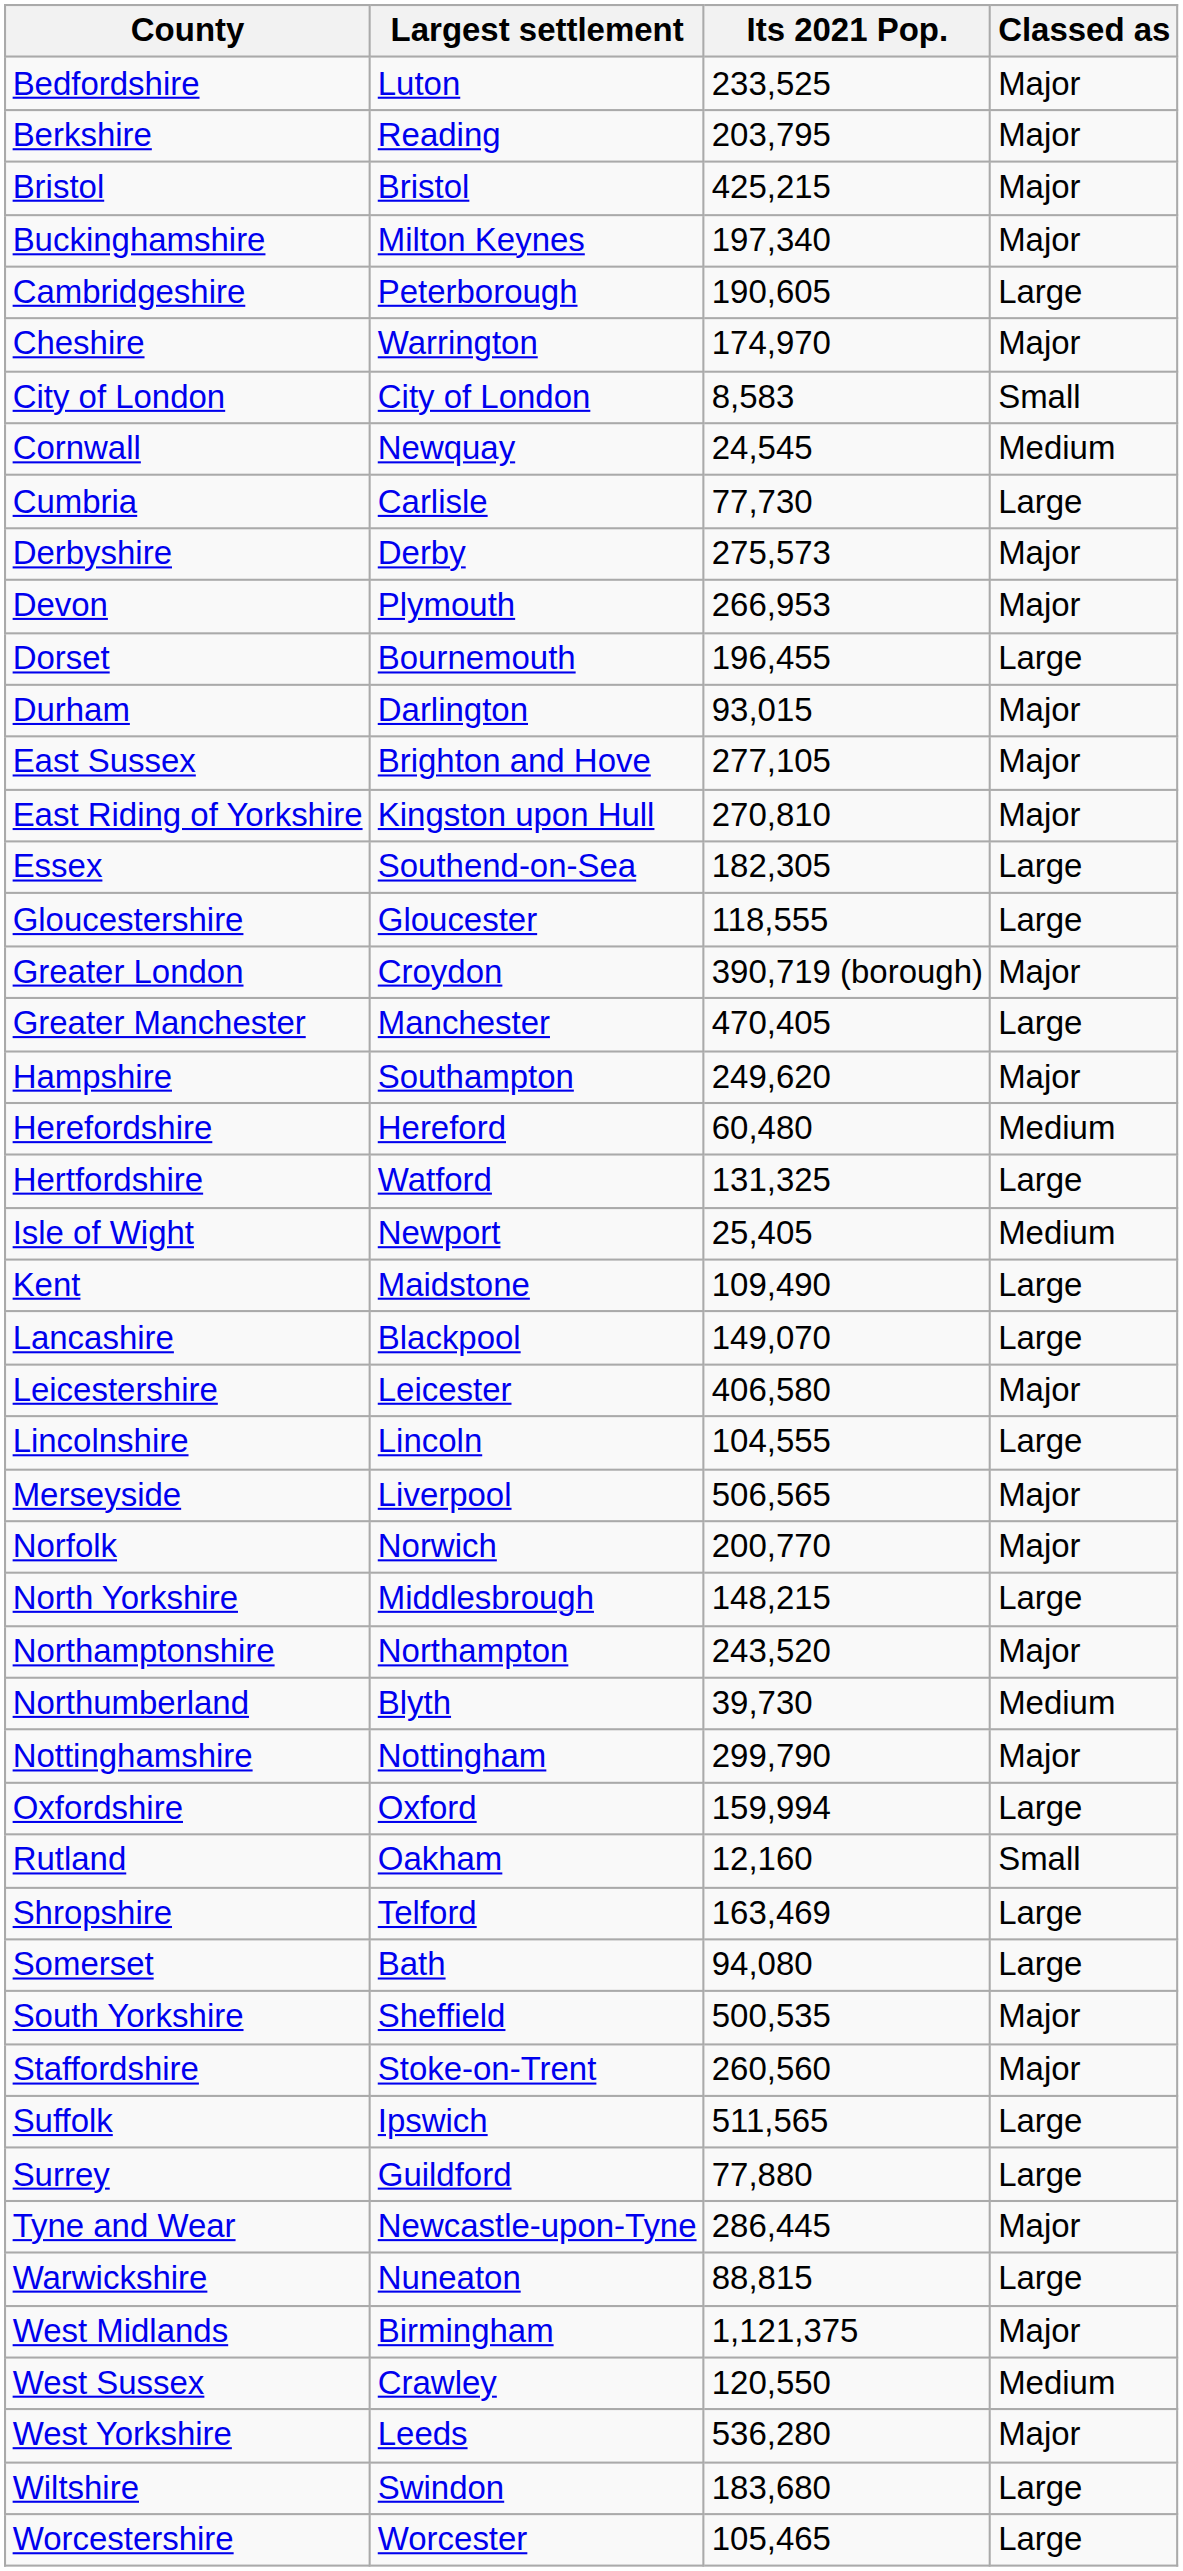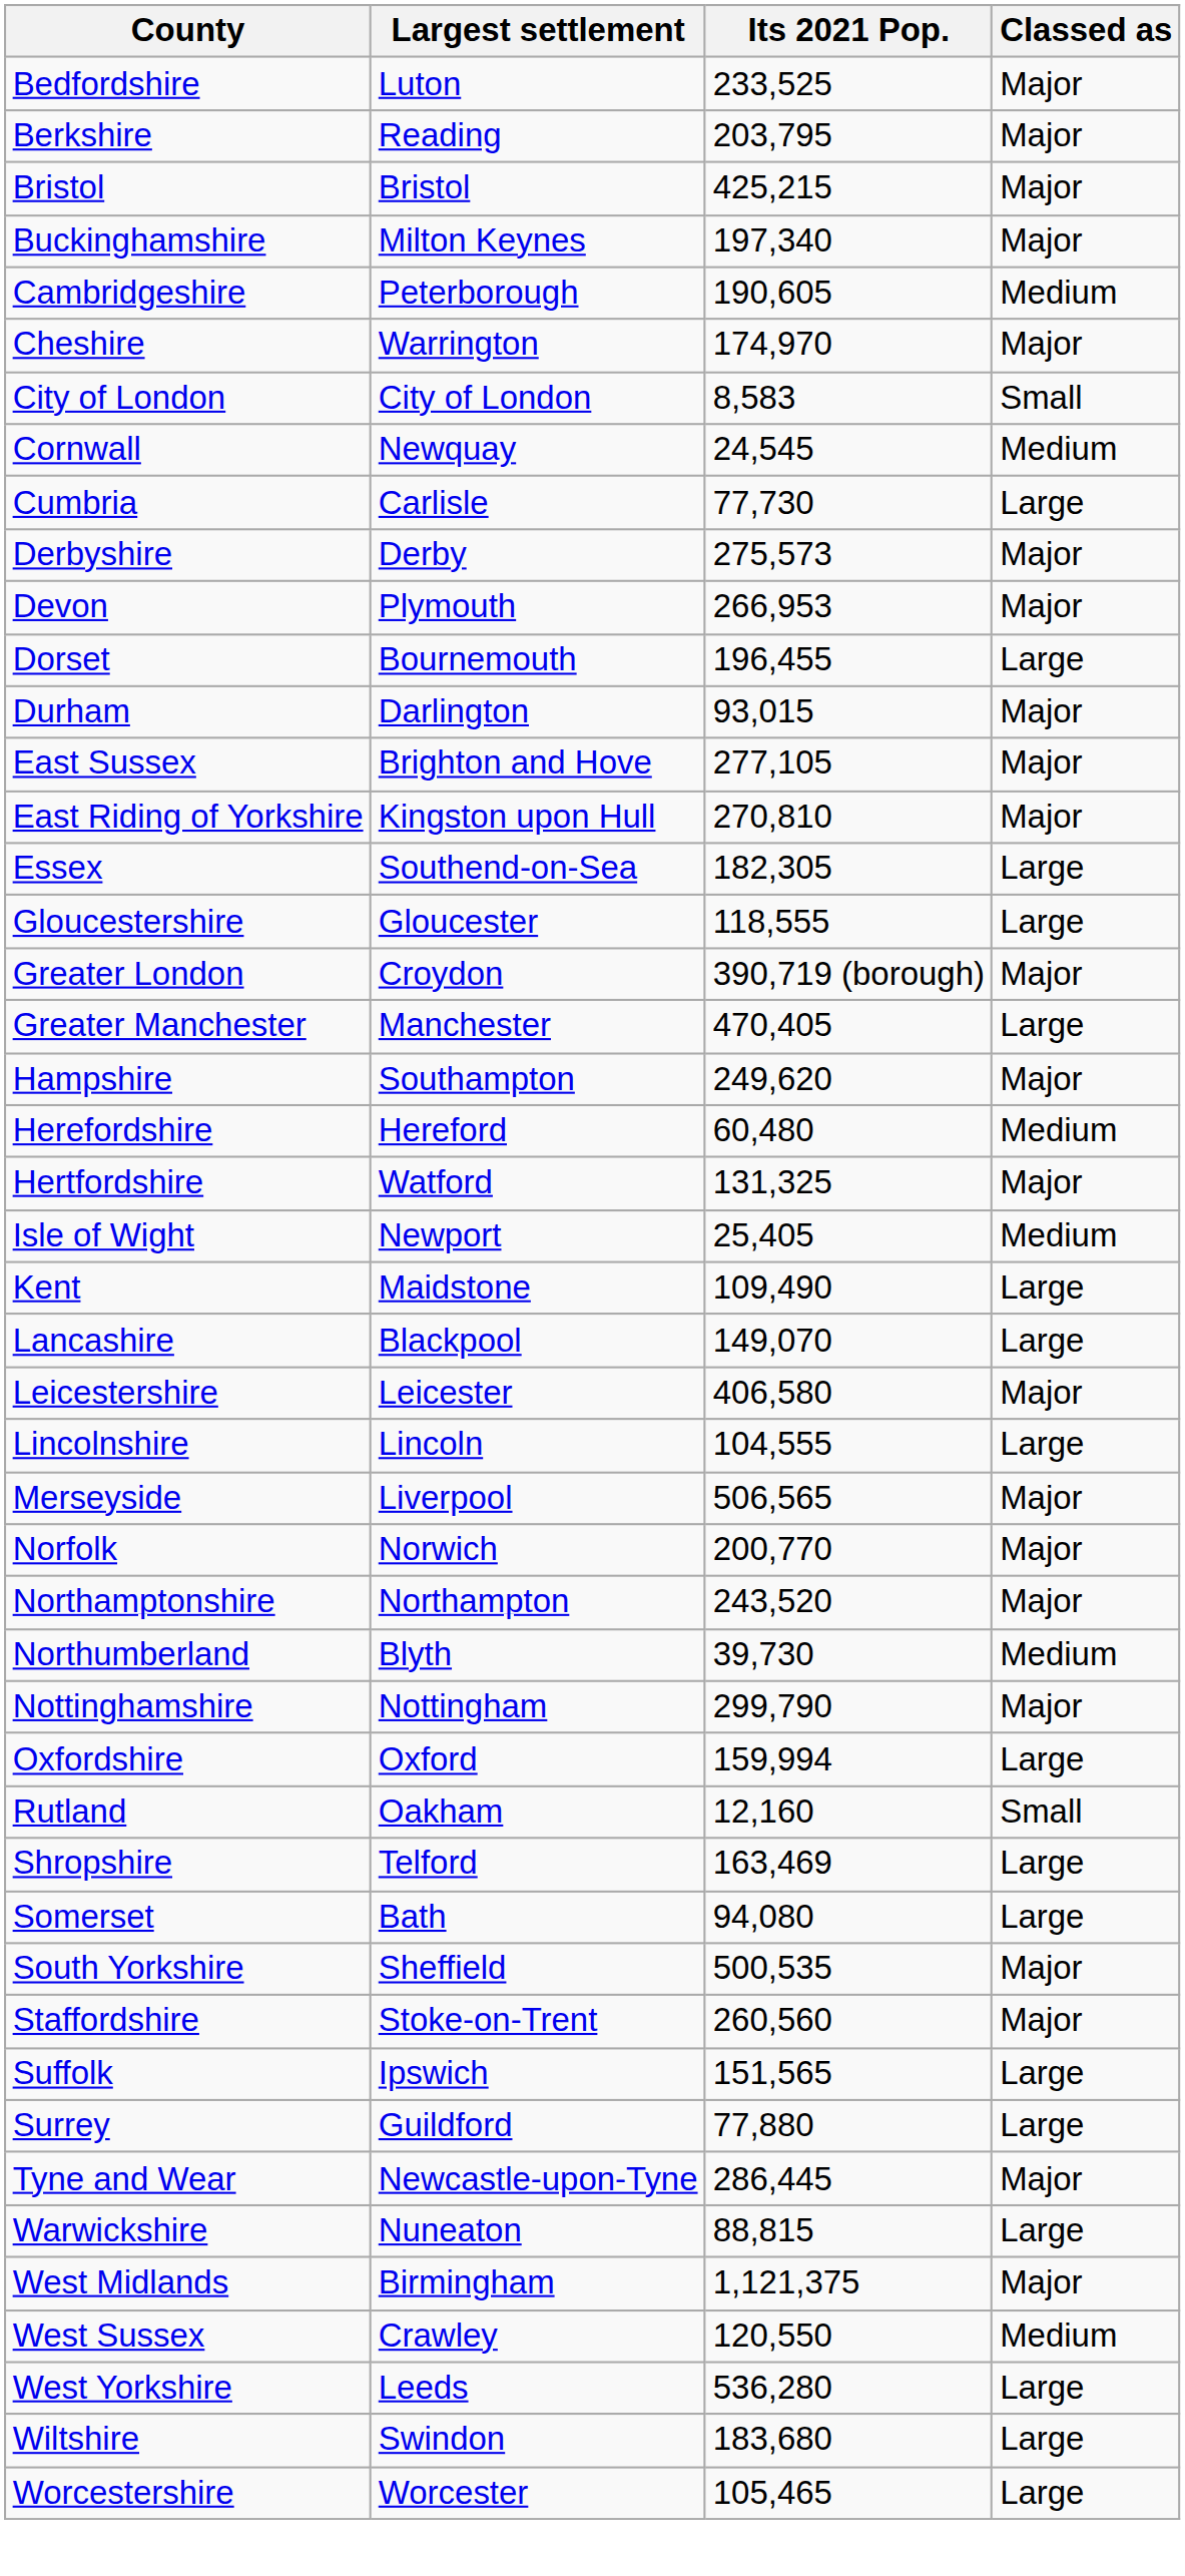 <table class="wikitable sortable" sortable>
 <tr>
 <th>County</th>
 <th>Largest settlement</th>
 <th>Its 2021 Pop.</th>
 <th>Classed as</th>
 </tr>
 <tr>
 <td><a href='#'>Bedfordshire</a></td>
 <td><a href='#'>Luton</a></td>
 <td>233,525</td>
 <td>Major</td>
 </tr>
 <tr>
 <td><a href='#'>Berkshire</a></td>
 <td><a href='#'>Reading</a></td>
 <td>203,795</td>
 <td>Major</td>
 </tr>
 <tr>
 <td><a href='#'>Bristol</a></td>
 <td><a href='#'>Bristol</a></td>
 <td>425,215</td>
 <td>Major</td>
 </tr>
 <tr>
 <td><a href='#'>Buckinghamshire</a></td>
 <td><a href='#'>Milton Keynes</a></td>
 <td>197,340</td>
 <td>Major</td>
 </tr>
 <tr>
 <td><a href='#'>Cambridgeshire</a></td>
 <td><a href='#'>Peterborough</a></td>
 <td>190,605</td>
-<td>Large</td>
+<td>Medium</td>
 </tr>
 <tr>
 <td><a href='#'>Cheshire</a></td>
 <td><a href='#'>Warrington</a></td>
 <td>174,970</td>
 <td>Major</td>
 </tr>
 <tr>
 <td><a href='#'>City of London</a></td>
 <td><a href='#'>City of London</a></td>
 <td>8,583</td>
 <td>Small</td>
 </tr>
 <tr>
 <td><a href='#'>Cornwall</a></td>
 <td><a href='#'>Newquay</a></td>
 <td>24,545</td>
 <td>Medium</td>
 </tr>
 <tr>
 <td><a href='#'>Cumbria</a></td>
 <td><a href='#'>Carlisle</a></td>
 <td>77,730</td>
 <td>Large</td>
 </tr>
 <tr>
 <td><a href='#'>Derbyshire</a></td>
 <td><a href='#'>Derby</a></td>
 <td>275,573</td>
 <td>Major</td>
 </tr>
 <tr>
 <td><a href='#'>Devon</a></td>
 <td><a href='#'>Plymouth</a></td>
 <td>266,953</td>
 <td>Major</td>
 </tr>
 <tr>
 <td><a href='#'>Dorset</a></td>
 <td><a href='#'>Bournemouth</a></td>
 <td>196,455</td>
 <td>Large</td>
 </tr>
 <tr>
 <td><a href='#'>Durham</a></td>
 <td><a href='#'>Darlington</a></td>
 <td>93,015</td>
 <td>Major</td>
 </tr>
 <tr>
 <td><a href='#'>East Sussex</a></td>
 <td><a href='#'>Brighton and Hove</a></td>
 <td>277,105</td>
 <td>Major</td>
 </tr>
 <tr>
 <td><a href='#'>East Riding of Yorkshire</a></td>
 <td><a href='#'>Kingston upon Hull</a></td>
 <td>270,810</td>
 <td>Major</td>
 </tr>
 <tr>
 <td><a href='#'>Essex</a></td>
 <td><a href='#'>Southend-on-Sea</a></td>
 <td>182,305</td>
 <td>Large</td>
 </tr>
 <tr>
 <td><a href='#'>Gloucestershire</a></td>
 <td><a href='#'>Gloucester</a></td>
 <td>118,555</td>
 <td>Large</td>
 </tr>
 <tr>
 <td><a href='#'>Greater London</a></td>
 <td><a href='#'>Croydon</a></td>
 <td>390,719 (borough)</td>
 <td>Major</td>
 </tr>
 <tr>
 <td><a href='#'>Greater Manchester</a></td>
 <td><a href='#'>Manchester</a></td>
 <td>470,405</td>
 <td>Large</td>
 </tr>
 <tr>
 <td><a href='#'>Hampshire</a></td>
 <td><a href='#'>Southampton</a></td>
 <td>249,620</td>
 <td>Major</td>
 </tr>
 <tr>
 <td><a href='#'>Herefordshire</a></td>
 <td><a href='#'>Hereford</a></td>
 <td>60,480</td>
 <td>Medium</td>
 </tr>
 <tr>
 <td><a href='#'>Hertfordshire</a></td>
 <td><a href='#'>Watford</a></td>
 <td>131,325</td>
-<td>Large</td>
+<td>Major</td>
 </tr>
 <tr>
 <td><a href='#'>Isle of Wight</a></td>
 <td><a href='#'>Newport</a></td>
 <td>25,405</td>
 <td>Medium</td>
 </tr>
 <tr>
 <td><a href='#'>Kent</a></td>
 <td><a href='#'>Maidstone</a></td>
 <td>109,490</td>
 <td>Large</td>
 </tr>
 <tr>
 <td><a href='#'>Lancashire</a></td>
 <td><a href='#'>Blackpool</a></td>
 <td>149,070</td>
 <td>Large</td>
 </tr>
 <tr>
 <td><a href='#'>Leicestershire</a></td>
 <td><a href='#'>Leicester</a></td>
 <td>406,580</td>
 <td>Major</td>
 </tr>
 <tr>
 <td><a href='#'>Lincolnshire</a></td>
 <td><a href='#'>Lincoln</a></td>
 <td>104,555</td>
 <td>Large</td>
 </tr>
 <tr>
 <td><a href='#'>Merseyside</a></td>
 <td><a href='#'>Liverpool</a></td>
 <td>506,565</td>
 <td>Major</td>
 </tr>
 <tr>
 <td><a href='#'>Norfolk</a></td>
 <td><a href='#'>Norwich</a></td>
 <td>200,770</td>
 <td>Major</td>
-</tr>
-<tr>
-<td><a href='#'>North Yorkshire</a></td>
-<td><a href='#'>Middlesbrough</a></td>
-<td>148,215</td>
-<td>Large</td>
 </tr>
 <tr>
 <td><a href='#'>Northamptonshire</a></td>
 <td><a href='#'>Northampton</a></td>
 <td>243,520</td>
 <td>Major</td>
 </tr>
 <tr>
 <td><a href='#'>Northumberland</a></td>
 <td><a href='#'>Blyth</a></td>
 <td>39,730</td>
 <td>Medium</td>
 </tr>
 <tr>
 <td><a href='#'>Nottinghamshire</a></td>
 <td><a href='#'>Nottingham</a></td>
 <td>299,790</td>
 <td>Major</td>
 </tr>
 <tr>
 <td><a href='#'>Oxfordshire</a></td>
 <td><a href='#'>Oxford</a></td>
 <td>159,994</td>
 <td>Large</td>
 </tr>
 <tr>
 <td><a href='#'>Rutland</a></td>
 <td><a href='#'>Oakham</a></td>
 <td>12,160</td>
 <td>Small</td>
 </tr>
 <tr>
 <td><a href='#'>Shropshire</a></td>
 <td><a href='#'>Telford</a></td>
 <td>163,469</td>
 <td>Large</td>
 </tr>
 <tr>
 <td><a href='#'>Somerset</a></td>
 <td><a href='#'>Bath</a></td>
 <td>94,080</td>
 <td>Large</td>
 </tr>
 <tr>
 <td><a href='#'>South Yorkshire</a></td>
 <td><a href='#'>Sheffield</a></td>
 <td>500,535</td>
 <td>Major</td>
 </tr>
 <tr>
 <td><a href='#'>Staffordshire</a></td>
 <td><a href='#'>Stoke-on-Trent</a></td>
 <td>260,560</td>
 <td>Major</td>
 </tr>
 <tr>
 <td><a href='#'>Suffolk</a></td>
 <td><a href='#'>Ipswich</a></td>
-<td>511,565</td>
+<td>151,565</td>
 <td>Large</td>
 </tr>
 <tr>
 <td><a href='#'>Surrey</a></td>
 <td><a href='#'>Guildford</a></td>
 <td>77,880</td>
 <td>Large</td>
 </tr>
 <tr>
 <td><a href='#'>Tyne and Wear</a></td>
 <td><a href='#'>Newcastle-upon-Tyne</a></td>
 <td>286,445</td>
 <td>Major</td>
 </tr>
 <tr>
 <td><a href='#'>Warwickshire</a></td>
 <td><a href='#'>Nuneaton</a></td>
 <td>88,815</td>
 <td>Large</td>
 </tr>
 <tr>
 <td><a href='#'>West Midlands</a></td>
 <td><a href='#'>Birmingham</a></td>
 <td>1,121,375</td>
 <td>Major</td>
 </tr>
 <tr>
 <td><a href='#'>West Sussex</a></td>
 <td><a href='#'>Crawley</a></td>
 <td>120,550</td>
 <td>Medium</td>
 </tr>
 <tr>
 <td><a href='#'>West Yorkshire</a></td>
 <td><a href='#'>Leeds</a></td>
 <td>536,280</td>
-<td>Major</td>
+<td>Large</td>
 </tr>
 <tr>
 <td><a href='#'>Wiltshire</a></td>
 <td><a href='#'>Swindon</a></td>
 <td>183,680</td>
 <td>Large</td>
 </tr>
 <tr>
 <td><a href='#'>Worcestershire</a></td>
 <td><a href='#'>Worcester</a></td>
 <td>105,465</td>
 <td>Large</td>
 </tr>
 </table>
